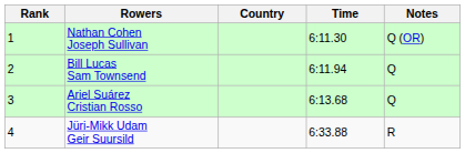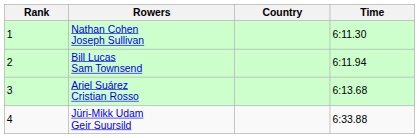 <table class="wikitable sortable" width=50%>
 <tr>
 <th>Rank</th>
 <th>Rowers</th>
 <th>Country</th>
 <th>Time</th>
-<th>Notes</th>
 </tr>
 <tr bgcolor=ccffcc>
 <td>1</td>
 <td><a href='#'>Nathan Cohen</a><br><a href='#'>Joseph Sullivan</a></td>
 <td></td>
 <td>6:11.30</td>
-<td>Q (<a href='#'>OR</a>)</td>
 </tr>
 <tr bgcolor=ccffcc>
 <td>2</td>
 <td><a href='#'>Bill Lucas</a><br><a href='#'>Sam Townsend</a></td>
 <td></td>
 <td>6:11.94</td>
-<td>Q</td>
 </tr>
 <tr bgcolor=ccffcc>
 <td>3</td>
 <td><a href='#'>Ariel Suárez</a><br><a href='#'>Cristian Rosso</a></td>
 <td></td>
 <td>6:13.68</td>
-<td>Q</td>
 </tr>
 <tr>
 <td>4</td>
 <td><a href='#'>Jüri-Mikk Udam</a><br><a href='#'>Geir Suursild</a></td>
 <td></td>
 <td>6:33.88</td>
-<td>R</td>
 </tr>
 </table>
